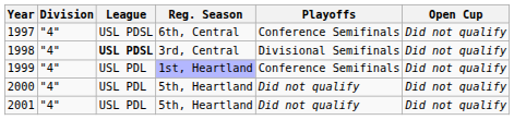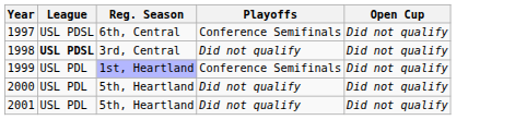 <table class="wikitable">
 <tr>
 <th>Year</th>
-<th>Division</th>
 <th>League</th>
 <th>Reg. Season</th>
 <th>Playoffs</th>
 <th>Open Cup</th>
 </tr>
 <tr>
 <td>1997</td>
-<td>"4"</td>
 <td>USL PDSL</td>
 <td>6th, Central</td>
 <td>Conference Semifinals</td>
 <td><em>Did not qualify</em></td>
 </tr>
 <tr>
 <td>1998</td>
-<td>"4"</td>
 <td><strong>USL PDSL</strong></td>
 <td>3rd, Central</td>
-<td>Divisional Semifinals</td>
+<td><em>Did not qualify</em></td>
 <td><em>Did not qualify</em></td>
 </tr>
 <tr>
 <td>1999</td>
-<td>"4"</td>
 <td>USL PDL</td>
 <td bgcolor="B3B7FF">1st, Heartland</td>
 <td>Conference Semifinals</td>
 <td><em>Did not qualify</em></td>
 </tr>
 <tr>
 <td>2000</td>
-<td>"4"</td>
 <td>USL PDL</td>
 <td>5th, Heartland</td>
 <td><em>Did not qualify</em></td>
 <td><em>Did not qualify</em></td>
 </tr>
 <tr>
 <td>2001</td>
-<td>"4"</td>
 <td>USL PDL</td>
 <td>5th, Heartland</td>
 <td><em>Did not qualify</em></td>
 <td><em>Did not qualify</em></td>
 </tr>
 </table>
